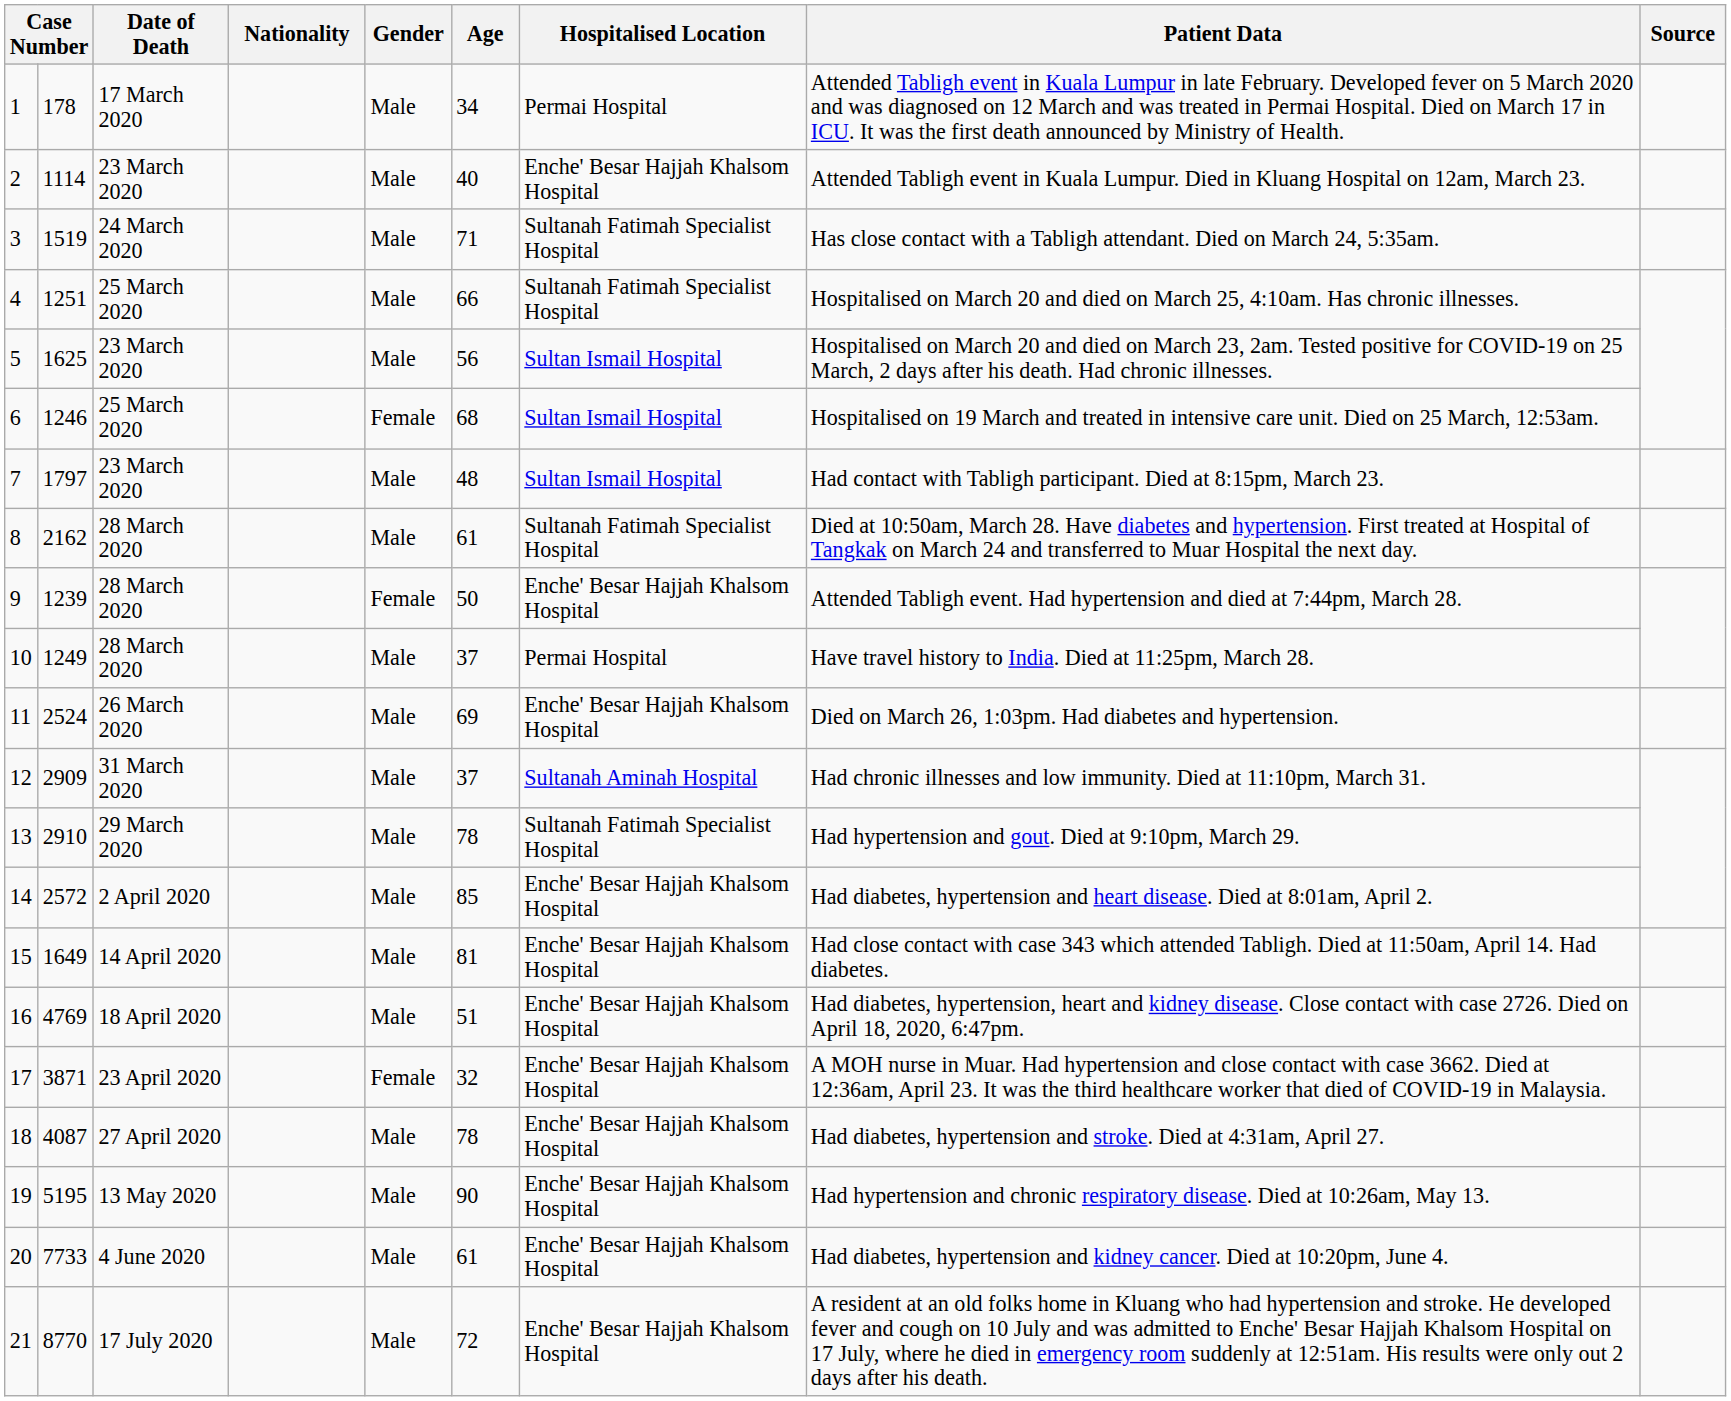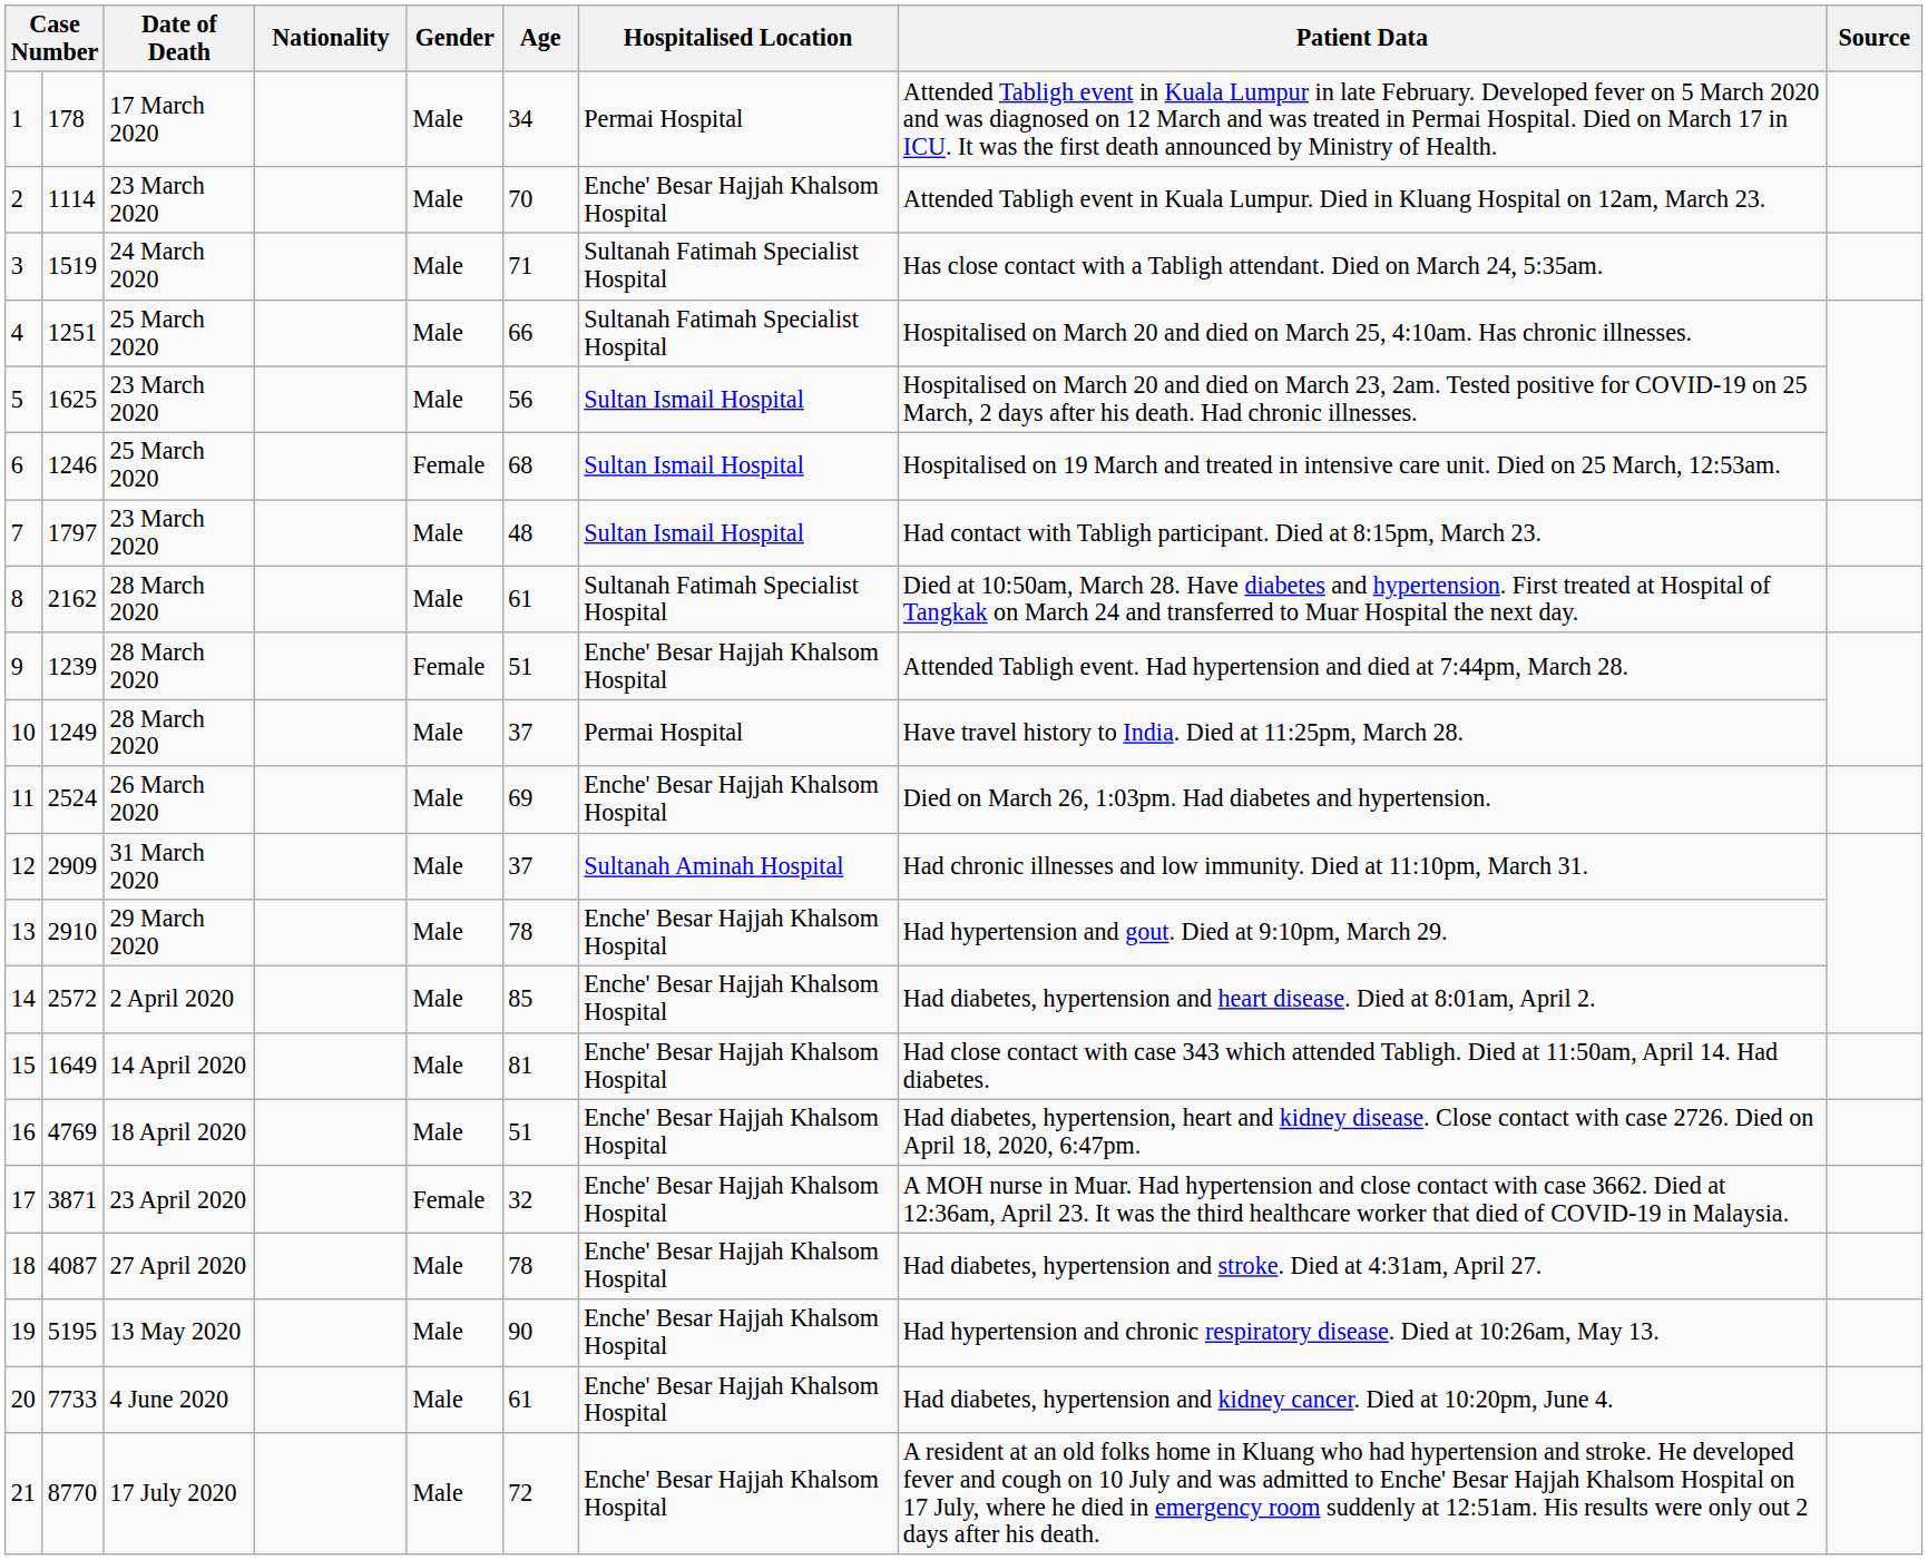 <table class="wikitable sortable mw-collapsible mw-collapsed">
 <tr>
 <th colspan="2">Case Number</th>
 <th ! width=8%>Date of Death</th>
 <th ! width=8%>Nationality</th>
 <th ! width=5%>Gender</th>
 <th ! width=4%>Age</th>
 <th ! width=17%>Hospitalised Location</th>
 <th ! width=50%>Patient Data</th>
 <th ! width=5%>Source</th>
 </tr>
 <tr>
 <td>1</td>
 <td>178</td>
 <td>17 March 2020</td>
 <td></td>
 <td>Male</td>
 <td>34</td>
 <td> Permai Hospital</td>
 <td>Attended <a href='#'>Tabligh event</a> in <a href='#'>Kuala Lumpur</a> in late February. Developed fever on 5 March 2020 and was diagnosed on 12 March and was treated in Permai Hospital. Died on March 17 in <a href='#'>ICU</a>. It was the first death announced by Ministry of Health.</td>
 <td></td>
 </tr>
 <tr>
 <td>2</td>
 <td>1114</td>
 <td>23 March 2020</td>
 <td></td>
 <td>Male</td>
-<td>40</td>
+<td>70</td>
 <td> Enche' Besar Hajjah Khalsom Hospital</td>
 <td>Attended Tabligh event in Kuala Lumpur. Died in Kluang Hospital on 12am, March 23.</td>
 <td></td>
 </tr>
 <tr>
 <td>3</td>
 <td>1519</td>
 <td>24 March 2020</td>
 <td></td>
 <td>Male</td>
 <td>71</td>
 <td> Sultanah Fatimah Specialist Hospital</td>
 <td>Has close contact with a Tabligh attendant. Died on March 24, 5:35am.</td>
 <td></td>
 </tr>
 <tr>
 <td>4</td>
 <td>1251</td>
 <td>25 March 2020</td>
 <td></td>
 <td>Male</td>
 <td>66</td>
 <td> Sultanah Fatimah Specialist Hospital</td>
 <td>Hospitalised on March 20 and died on March 25, 4:10am. Has chronic illnesses.</td>
 <td rowspan="3"></td>
 </tr>
 <tr>
 <td>5</td>
 <td>1625</td>
 <td>23 March 2020</td>
 <td></td>
 <td>Male</td>
 <td>56</td>
 <td> <a href='#'>Sultan Ismail Hospital</a></td>
 <td>Hospitalised on March 20 and died on March 23, 2am. Tested positive for COVID-19 on 25 March, 2 days after his death. Had chronic illnesses.</td>
 </tr>
 <tr>
 <td>6</td>
 <td>1246</td>
 <td>25 March 2020</td>
 <td></td>
 <td>Female</td>
 <td>68</td>
 <td> <a href='#'>Sultan Ismail Hospital</a></td>
 <td>Hospitalised on 19 March and treated in intensive care unit. Died on 25 March, 12:53am.</td>
 </tr>
 <tr>
 <td>7</td>
 <td>1797</td>
 <td>23 March 2020</td>
 <td></td>
 <td>Male</td>
 <td>48</td>
 <td> <a href='#'>Sultan Ismail Hospital</a></td>
 <td>Had contact with Tabligh participant. Died at 8:15pm, March 23.</td>
 <td></td>
 </tr>
 <tr>
 <td>8</td>
 <td>2162</td>
 <td>28 March 2020</td>
 <td></td>
 <td>Male</td>
 <td>61</td>
 <td> Sultanah Fatimah Specialist Hospital</td>
 <td>Died at 10:50am, March 28. Have <a href='#'>diabetes</a> and <a href='#'>hypertension</a>. First treated at Hospital of <a href='#'>Tangkak</a> on March 24 and transferred to Muar Hospital the next day.</td>
 <td></td>
 </tr>
 <tr>
 <td>9</td>
 <td>1239</td>
 <td>28 March 2020</td>
 <td></td>
 <td>Female</td>
-<td>50</td>
+<td>51</td>
 <td> Enche' Besar Hajjah Khalsom Hospital</td>
 <td>Attended Tabligh event. Had hypertension and died at 7:44pm, March 28.</td>
 <td rowspan="2"></td>
 </tr>
 <tr>
 <td>10</td>
 <td>1249</td>
 <td>28 March 2020</td>
 <td></td>
 <td>Male</td>
 <td>37</td>
 <td> Permai Hospital</td>
 <td>Have travel history to <a href='#'>India</a>. Died at 11:25pm, March 28.</td>
 </tr>
 <tr>
 <td>11</td>
 <td>2524</td>
 <td>26 March 2020</td>
 <td></td>
 <td>Male</td>
 <td>69</td>
 <td> Enche' Besar Hajjah Khalsom Hospital</td>
 <td>Died on March 26, 1:03pm. Had diabetes and hypertension.</td>
 <td></td>
 </tr>
 <tr>
 <td>12</td>
 <td>2909</td>
 <td>31 March 2020</td>
 <td></td>
 <td>Male</td>
 <td>37</td>
 <td> <a href='#'>Sultanah Aminah Hospital</a></td>
 <td>Had chronic illnesses and low immunity. Died at 11:10pm, March 31.</td>
 <td rowspan="3"></td>
 </tr>
 <tr>
 <td>13</td>
 <td>2910</td>
 <td>29 March 2020</td>
 <td></td>
 <td>Male</td>
 <td>78</td>
-<td> Sultanah Fatimah Specialist Hospital</td>
+<td> Enche' Besar Hajjah Khalsom Hospital</td>
 <td>Had hypertension and <a href='#'>gout</a>. Died at 9:10pm, March 29.</td>
 </tr>
 <tr>
 <td>14</td>
 <td>2572</td>
 <td>2 April 2020</td>
 <td></td>
 <td>Male</td>
 <td>85</td>
 <td> Enche' Besar Hajjah Khalsom Hospital</td>
 <td>Had diabetes, hypertension and <a href='#'>heart disease</a>. Died at 8:01am, April 2.</td>
 </tr>
 <tr>
 <td>15</td>
 <td>1649</td>
 <td>14 April 2020</td>
 <td></td>
 <td>Male</td>
 <td>81</td>
 <td> Enche' Besar Hajjah Khalsom Hospital</td>
 <td>Had close contact with case 343 which attended Tabligh. Died at 11:50am, April 14. Had diabetes.</td>
 <td></td>
 </tr>
 <tr>
 <td>16</td>
 <td>4769</td>
 <td>18 April 2020</td>
 <td></td>
 <td>Male</td>
 <td>51</td>
 <td> Enche' Besar Hajjah Khalsom Hospital</td>
 <td>Had diabetes, hypertension, heart and <a href='#'>kidney disease</a>. Close contact with case 2726. Died on April 18, 2020, 6:47pm.</td>
 <td></td>
 </tr>
 <tr>
 <td>17</td>
 <td>3871</td>
 <td>23 April 2020</td>
 <td></td>
 <td>Female</td>
 <td>32</td>
 <td> Enche' Besar Hajjah Khalsom Hospital</td>
 <td>A MOH nurse in Muar. Had hypertension and close contact with case 3662. Died at 12:36am, April 23. It was the third healthcare worker that died of COVID-19 in Malaysia.</td>
 <td></td>
 </tr>
 <tr>
 <td>18</td>
 <td>4087</td>
 <td>27 April 2020</td>
 <td></td>
 <td>Male</td>
 <td>78</td>
 <td> Enche' Besar Hajjah Khalsom Hospital</td>
 <td>Had diabetes, hypertension and <a href='#'>stroke</a>. Died at 4:31am, April 27.</td>
 <td></td>
 </tr>
 <tr>
 <td>19</td>
 <td>5195</td>
 <td>13 May 2020</td>
 <td></td>
 <td>Male</td>
 <td>90</td>
 <td> Enche' Besar Hajjah Khalsom Hospital</td>
 <td>Had hypertension and chronic <a href='#'>respiratory disease</a>. Died at 10:26am, May 13.</td>
 <td></td>
 </tr>
 <tr>
 <td>20</td>
 <td>7733</td>
 <td>4 June 2020</td>
 <td></td>
 <td>Male</td>
 <td>61</td>
 <td> Enche' Besar Hajjah Khalsom Hospital</td>
 <td>Had diabetes, hypertension and <a href='#'>kidney cancer</a>. Died at 10:20pm, June 4.</td>
 <td></td>
 </tr>
 <tr>
 <td>21</td>
 <td>8770</td>
 <td>17 July 2020</td>
 <td></td>
 <td>Male</td>
 <td>72</td>
 <td> Enche' Besar Hajjah Khalsom Hospital</td>
 <td>A resident at an old folks home in Kluang who had hypertension and stroke. He developed fever and cough on 10 July and was admitted to Enche' Besar Hajjah Khalsom Hospital on 17 July, where he died in <a href='#'>emergency room</a> suddenly at 12:51am. His results were only out 2 days after his death.</td>
 <td></td>
 </tr>
 </table>
